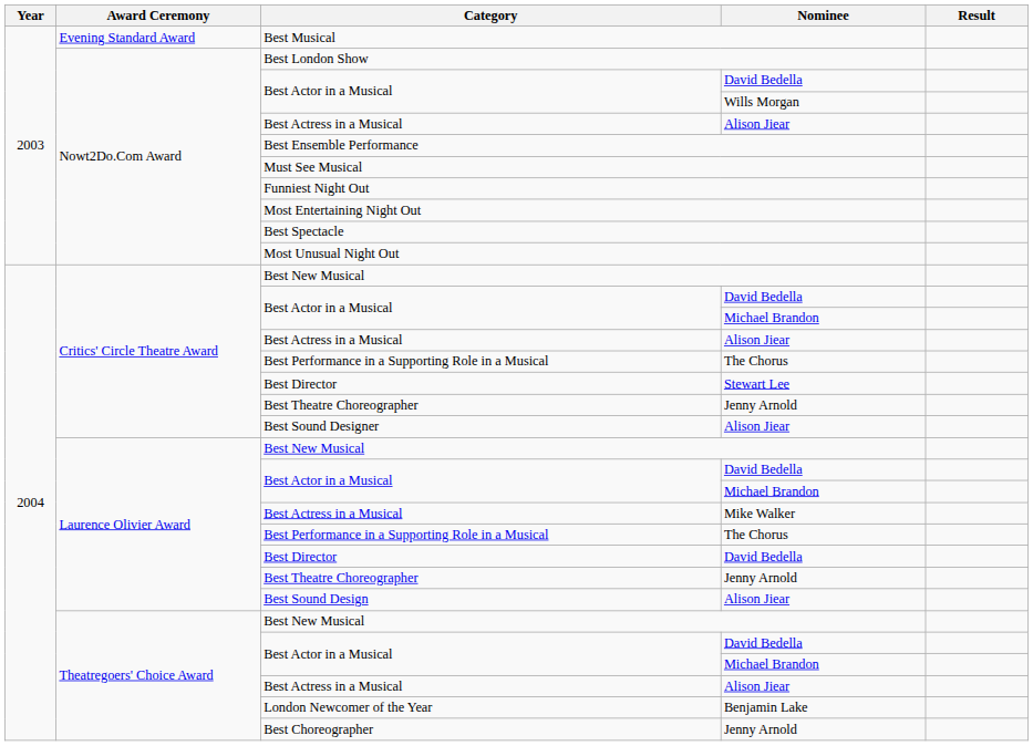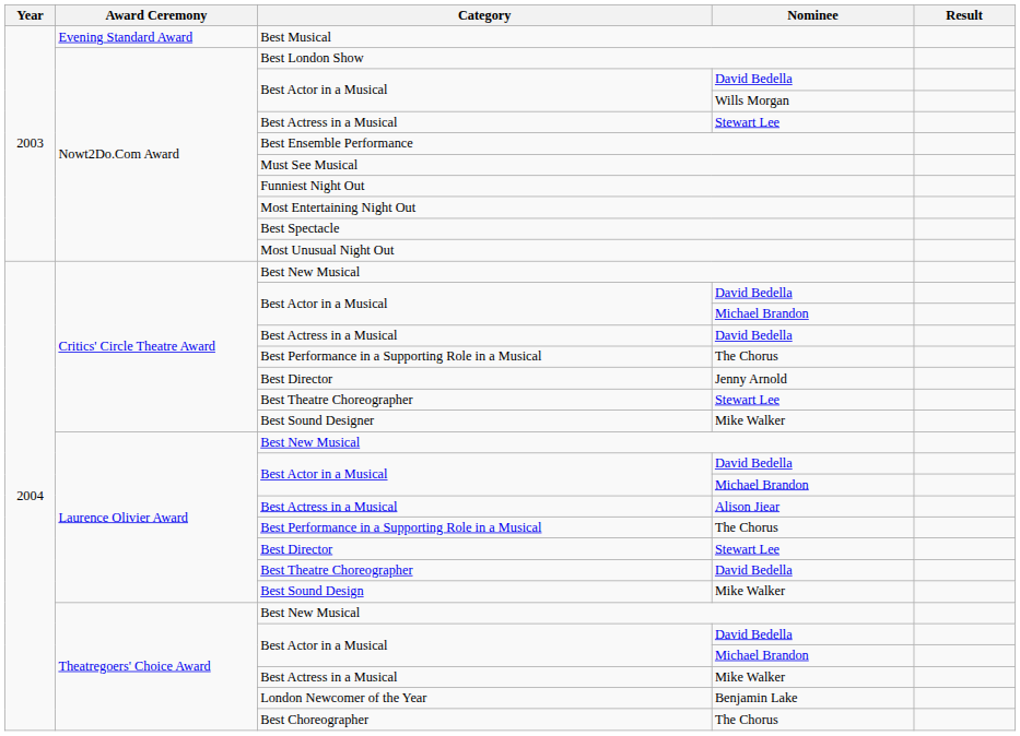 <table class="wikitable" style="width:95%;">
 <tr>
 <th style="width:5%;">Year</th>
 <th style="width:20%;">Award Ceremony</th>
 <th style="width:45%;">Category</th>
 <th style="width:20%;">Nominee</th>
 <th style="width:10%;">Result</th>
 </tr>
 <tr>
 <td rowspan="11" style="text-align:center;">2003</td>
 <td><a href='#'>Evening Standard Award</a></td>
 <td colspan="2">Best Musical</td>
 <td></td>
 </tr>
 <tr>
 <td rowspan="10">Nowt2Do.Com Award</td>
 <td colspan="2">Best London Show</td>
 <td></td>
 </tr>
 <tr>
 <td rowspan="2">Best Actor in a Musical</td>
 <td><a href='#'>David Bedella</a></td>
 <td></td>
 </tr>
 <tr>
 <td>Wills Morgan</td>
 <td></td>
 </tr>
 <tr>
 <td>Best Actress in a Musical</td>
-<td><a href='#'>Alison Jiear</a></td>
+<td><a href='#'>Stewart Lee</a></td>
 <td></td>
 </tr>
 <tr>
 <td colspan="2">Best Ensemble Performance</td>
 <td></td>
 </tr>
 <tr>
 <td colspan="2">Must See Musical</td>
 <td></td>
 </tr>
 <tr>
 <td colspan="2">Funniest Night Out</td>
 <td></td>
 </tr>
 <tr>
 <td colspan="2">Most Entertaining Night Out</td>
 <td></td>
 </tr>
 <tr>
 <td colspan="2">Best Spectacle</td>
 <td></td>
 </tr>
 <tr>
 <td colspan="2">Most Unusual Night Out</td>
 <td></td>
 </tr>
 <tr>
 <td rowspan="24" style="text-align:center;">2004</td>
 <td rowspan="8"><a href='#'>Critics' Circle Theatre Award</a></td>
 <td colspan="2">Best New Musical</td>
 <td></td>
 </tr>
 <tr>
 <td rowspan="2">Best Actor in a Musical</td>
 <td><a href='#'>David Bedella</a></td>
 <td></td>
 </tr>
 <tr>
 <td><a href='#'>Michael Brandon</a></td>
 <td></td>
 </tr>
 <tr>
 <td>Best Actress in a Musical</td>
-<td><a href='#'>Alison Jiear</a></td>
+<td><a href='#'>David Bedella</a></td>
 <td></td>
 </tr>
 <tr>
 <td>Best Performance in a Supporting Role in a Musical</td>
 <td>The Chorus</td>
 <td></td>
 </tr>
 <tr>
 <td>Best Director</td>
+<td>Jenny Arnold</td>
+<td></td>
+</tr>
+<tr>
+<td>Best Theatre Choreographer</td>
 <td><a href='#'>Stewart Lee</a></td>
 <td></td>
 </tr>
 <tr>
-<td>Best Theatre Choreographer</td>
-<td>Jenny Arnold</td>
-<td></td>
-</tr>
-<tr>
 <td>Best Sound Designer</td>
-<td><a href='#'>Alison Jiear</a></td>
+<td>Mike Walker</td>
 <td></td>
 </tr>
 <tr>
 <td rowspan="8"><a href='#'>Laurence Olivier Award</a></td>
 <td colspan="2"><a href='#'>Best New Musical</a></td>
 <td></td>
 </tr>
 <tr>
 <td rowspan="2"><a href='#'>Best Actor in a Musical</a></td>
 <td><a href='#'>David Bedella</a></td>
 <td></td>
 </tr>
 <tr>
 <td><a href='#'>Michael Brandon</a></td>
 <td></td>
 </tr>
 <tr>
 <td><a href='#'>Best Actress in a Musical</a></td>
-<td>Mike Walker</td>
+<td><a href='#'>Alison Jiear</a></td>
 <td></td>
 </tr>
 <tr>
 <td><a href='#'>Best Performance in a Supporting Role in a Musical</a></td>
 <td>The Chorus</td>
 <td></td>
 </tr>
 <tr>
 <td><a href='#'>Best Director</a></td>
+<td><a href='#'>Stewart Lee</a></td>
+<td></td>
+</tr>
+<tr>
+<td><a href='#'>Best Theatre Choreographer</a></td>
 <td><a href='#'>David Bedella</a></td>
 <td></td>
 </tr>
 <tr>
-<td><a href='#'>Best Theatre Choreographer</a></td>
-<td>Jenny Arnold</td>
-<td></td>
-</tr>
-<tr>
 <td><a href='#'>Best Sound Design</a></td>
-<td><a href='#'>Alison Jiear</a></td>
+<td>Mike Walker</td>
 <td></td>
 </tr>
 <tr>
 <td rowspan="6"><a href='#'>Theatregoers' Choice Award</a></td>
 <td colspan="2">Best New Musical</td>
 <td></td>
 </tr>
 <tr>
 <td rowspan="2">Best Actor in a Musical</td>
 <td><a href='#'>David Bedella</a></td>
 <td></td>
 </tr>
 <tr>
 <td><a href='#'>Michael Brandon</a></td>
 <td></td>
 </tr>
 <tr>
 <td>Best Actress in a Musical</td>
-<td><a href='#'>Alison Jiear</a></td>
+<td>Mike Walker</td>
 <td></td>
 </tr>
 <tr>
 <td>London Newcomer of the Year</td>
 <td>Benjamin Lake</td>
 <td></td>
 </tr>
 <tr>
 <td>Best Choreographer</td>
-<td>Jenny Arnold</td>
+<td>The Chorus</td>
 <td></td>
 </tr>
 </table>
